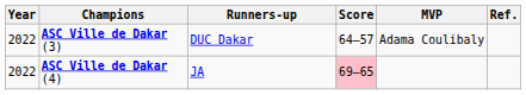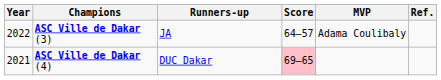 <table class="wikitable">
 <tr>
 <th>Year</th>
 <th width="160">Champions</th>
 <th width="160">Runners-up</th>
 <th>Score</th>
 <th>MVP</th>
 <th>Ref.</th>
 </tr>
 <tr>
 <td>2022</td>
 <td><strong><a href='#'>ASC Ville de Dakar</a></strong> (3)</td>
-<td><a href='#'>DUC Dakar</a></td>
+<td><a href='#'>JA</a></td>
 <td align="center">64–57</td>
 <td>Adama Coulibaly</td>
 <td align="center"></td>
 </tr>
 <tr>
-<td>2022</td>
+<td>2021</td>
 <td><strong><a href='#'>ASC Ville de Dakar</a></strong> (4)</td>
-<td><a href='#'>JA</a></td>
+<td><a href='#'>DUC Dakar</a></td>
 <td style="background: pink;">69–65</td>
 <td></td>
 <td></td>
 </tr>
 </table>
